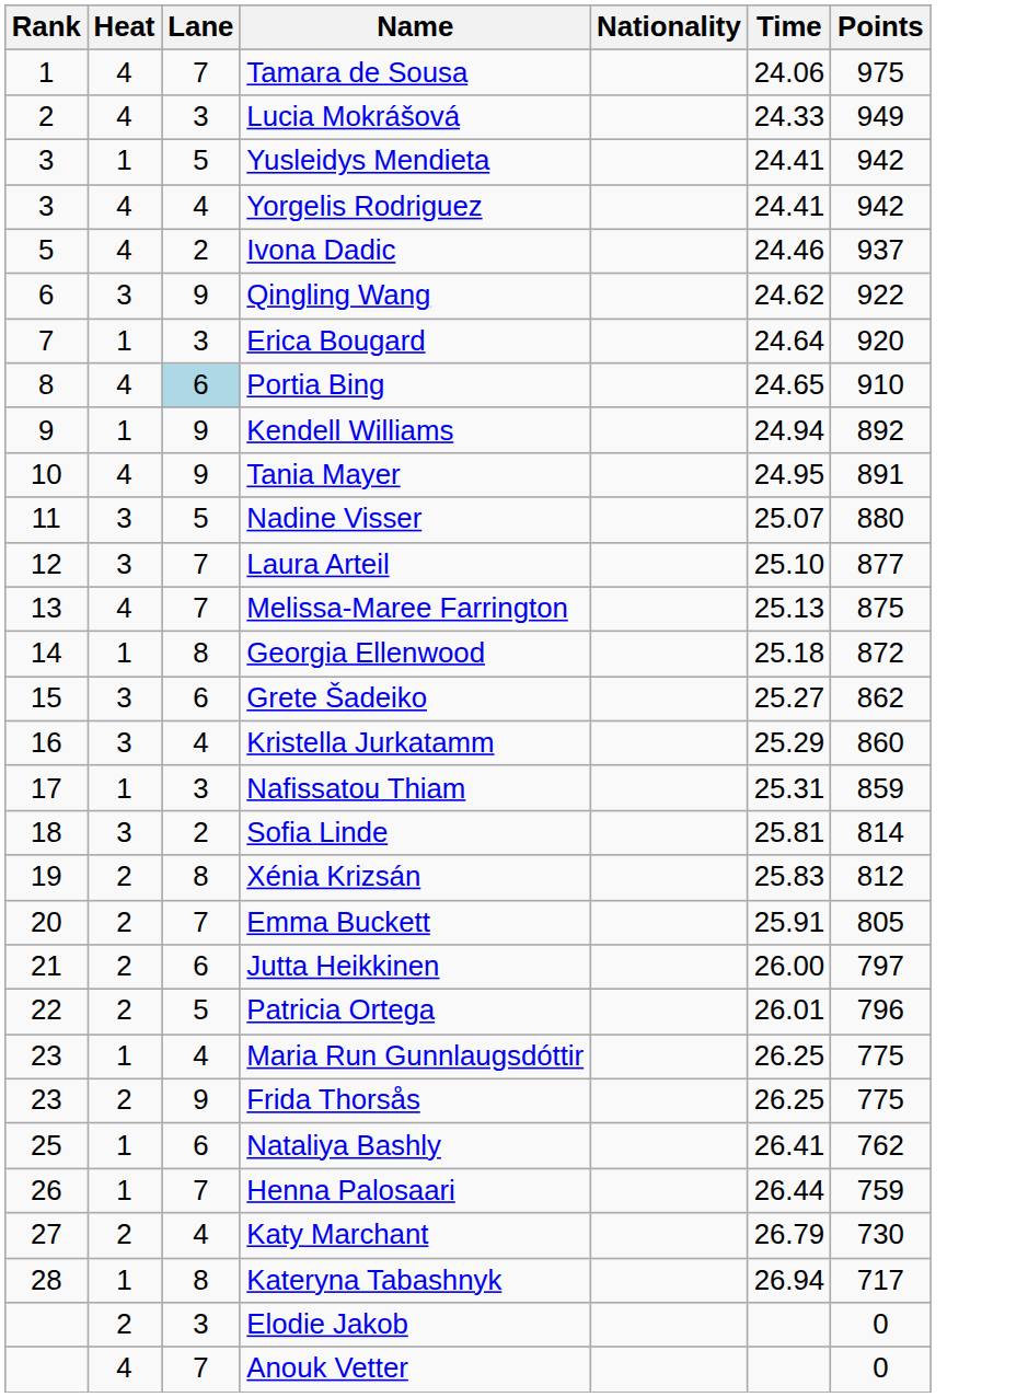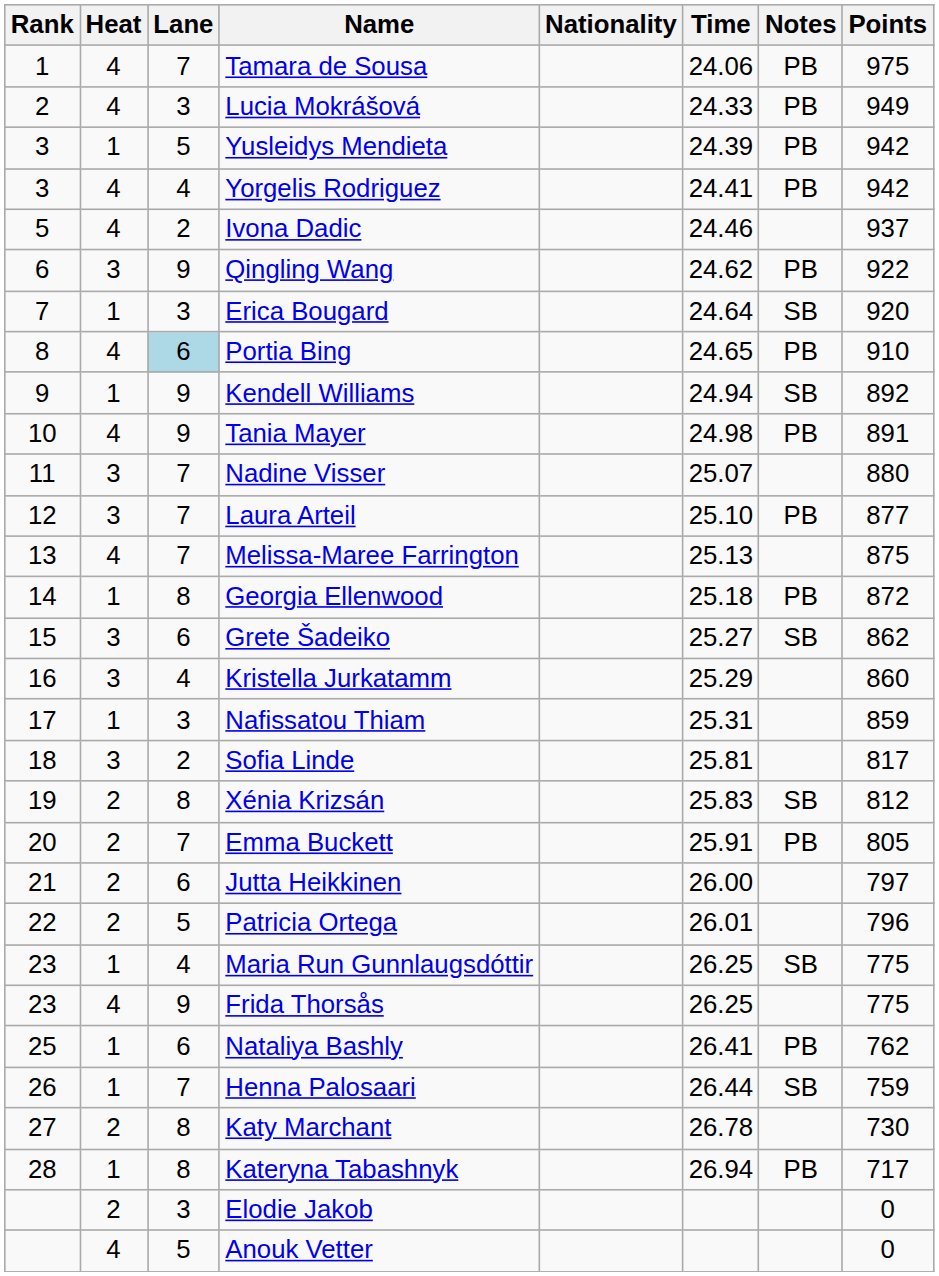 <table class="wikitable sortable" style="text-align:center">
 <tr>
 <th>Rank</th>
 <th>Heat</th>
 <th>Lane</th>
 <th>Name</th>
 <th>Nationality</th>
 <th>Time</th>
+<th>Notes</th>
 <th>Points</th>
 </tr>
 <tr>
 <td>1</td>
 <td>4</td>
 <td>7</td>
 <td align=left><a href='#'>Tamara de Sousa</a></td>
 <td align=left></td>
 <td>24.06</td>
+<td>PB</td>
 <td>975</td>
 </tr>
 <tr>
 <td>2</td>
 <td>4</td>
 <td>3</td>
 <td align=left><a href='#'>Lucia Mokrášová</a></td>
 <td align=left></td>
 <td>24.33</td>
+<td>PB</td>
 <td>949</td>
 </tr>
 <tr>
 <td>3</td>
 <td>1</td>
 <td>5</td>
 <td align=left><a href='#'>Yusleidys Mendieta</a></td>
 <td align=left></td>
-<td>24.41</td>
+<td>24.39</td>
+<td>PB</td>
 <td>942</td>
 </tr>
 <tr>
 <td>3</td>
 <td>4</td>
 <td>4</td>
 <td align=left><a href='#'>Yorgelis Rodriguez</a></td>
 <td align=left></td>
 <td>24.41</td>
+<td>PB</td>
 <td>942</td>
 </tr>
 <tr>
 <td>5</td>
 <td>4</td>
 <td>2</td>
 <td align=left><a href='#'>Ivona Dadic</a></td>
 <td align=left></td>
 <td>24.46</td>
+<td></td>
 <td>937</td>
 </tr>
 <tr>
 <td>6</td>
 <td>3</td>
 <td>9</td>
 <td align=left><a href='#'>Qingling Wang</a></td>
 <td align=left></td>
 <td>24.62</td>
+<td>PB</td>
 <td>922</td>
 </tr>
 <tr>
 <td>7</td>
 <td>1</td>
 <td>3</td>
 <td align=left><a href='#'>Erica Bougard</a></td>
 <td align=left></td>
 <td>24.64</td>
+<td>SB</td>
 <td>920</td>
 </tr>
 <tr>
 <td>8</td>
 <td>4</td>
 <td style="background: lightblue;">6</td>
 <td align=left><a href='#'>Portia Bing</a></td>
 <td align=left></td>
 <td>24.65</td>
+<td>PB</td>
 <td>910</td>
 </tr>
 <tr>
 <td>9</td>
 <td>1</td>
 <td>9</td>
 <td align=left><a href='#'>Kendell Williams</a></td>
 <td align=left></td>
 <td>24.94</td>
+<td>SB</td>
 <td>892</td>
 </tr>
 <tr>
 <td>10</td>
 <td>4</td>
 <td>9</td>
 <td align=left><a href='#'>Tania Mayer</a></td>
 <td align=left></td>
-<td>24.95</td>
+<td>24.98</td>
+<td>PB</td>
 <td>891</td>
 </tr>
 <tr>
 <td>11</td>
 <td>3</td>
-<td>5</td>
+<td>7</td>
 <td align=left><a href='#'>Nadine Visser</a></td>
 <td align=left></td>
 <td>25.07</td>
+<td></td>
 <td>880</td>
 </tr>
 <tr>
 <td>12</td>
 <td>3</td>
 <td>7</td>
 <td align=left><a href='#'>Laura Arteil</a></td>
 <td align=left></td>
 <td>25.10</td>
+<td>PB</td>
 <td>877</td>
 </tr>
 <tr>
 <td>13</td>
 <td>4</td>
 <td>7</td>
 <td align=left><a href='#'>Melissa-Maree Farrington</a></td>
 <td align=left></td>
 <td>25.13</td>
+<td></td>
 <td>875</td>
 </tr>
 <tr>
 <td>14</td>
 <td>1</td>
 <td>8</td>
 <td align=left><a href='#'>Georgia Ellenwood</a></td>
 <td align=left></td>
 <td>25.18</td>
+<td>PB</td>
 <td>872</td>
 </tr>
 <tr>
 <td>15</td>
 <td>3</td>
 <td>6</td>
 <td align=left><a href='#'>Grete Šadeiko</a></td>
 <td align=left></td>
 <td>25.27</td>
+<td>SB</td>
 <td>862</td>
 </tr>
 <tr>
 <td>16</td>
 <td>3</td>
 <td>4</td>
 <td align=left><a href='#'>Kristella Jurkatamm</a></td>
 <td align=left></td>
 <td>25.29</td>
+<td></td>
 <td>860</td>
 </tr>
 <tr>
 <td>17</td>
 <td>1</td>
 <td>3</td>
 <td align=left><a href='#'>Nafissatou Thiam</a></td>
 <td align=left></td>
 <td>25.31</td>
+<td></td>
 <td>859</td>
 </tr>
 <tr>
 <td>18</td>
 <td>3</td>
 <td>2</td>
 <td align=left><a href='#'>Sofia Linde</a></td>
 <td align=left></td>
 <td>25.81</td>
-<td>814</td>
+<td></td>
+<td>817</td>
 </tr>
 <tr>
 <td>19</td>
 <td>2</td>
 <td>8</td>
 <td align=left><a href='#'>Xénia Krizsán</a></td>
 <td align=left></td>
 <td>25.83</td>
+<td>SB</td>
 <td>812</td>
 </tr>
 <tr>
 <td>20</td>
 <td>2</td>
 <td>7</td>
 <td align=left><a href='#'>Emma Buckett</a></td>
 <td align=left></td>
 <td>25.91</td>
+<td>PB</td>
 <td>805</td>
 </tr>
 <tr>
 <td>21</td>
 <td>2</td>
 <td>6</td>
 <td align=left><a href='#'>Jutta Heikkinen</a></td>
 <td align=left></td>
 <td>26.00</td>
+<td></td>
 <td>797</td>
 </tr>
 <tr>
 <td>22</td>
 <td>2</td>
 <td>5</td>
 <td align=left><a href='#'>Patricia Ortega</a></td>
 <td align=left></td>
 <td>26.01</td>
+<td></td>
 <td>796</td>
 </tr>
 <tr>
 <td>23</td>
 <td>1</td>
 <td>4</td>
 <td align=left><a href='#'>Maria Run Gunnlaugsdóttir</a></td>
 <td align=left></td>
 <td>26.25</td>
+<td>SB</td>
 <td>775</td>
 </tr>
 <tr>
 <td>23</td>
-<td>2</td>
+<td>4</td>
 <td>9</td>
 <td align=left><a href='#'>Frida Thorsås</a></td>
 <td align=left></td>
 <td>26.25</td>
+<td></td>
 <td>775</td>
 </tr>
 <tr>
 <td>25</td>
 <td>1</td>
 <td>6</td>
 <td align=left><a href='#'>Nataliya Bashly</a></td>
 <td align=left></td>
 <td>26.41</td>
+<td>PB</td>
 <td>762</td>
 </tr>
 <tr>
 <td>26</td>
 <td>1</td>
 <td>7</td>
 <td align=left><a href='#'>Henna Palosaari</a></td>
 <td align=left></td>
 <td>26.44</td>
+<td>SB</td>
 <td>759</td>
 </tr>
 <tr>
 <td>27</td>
 <td>2</td>
-<td>4</td>
+<td>8</td>
 <td align=left><a href='#'>Katy Marchant</a></td>
 <td align=left></td>
-<td>26.79</td>
+<td>26.78</td>
+<td></td>
 <td>730</td>
 </tr>
 <tr>
 <td>28</td>
 <td>1</td>
 <td>8</td>
 <td align=left><a href='#'>Kateryna Tabashnyk</a></td>
 <td align=left></td>
 <td>26.94</td>
+<td>PB</td>
 <td>717</td>
 </tr>
 <tr>
 <td></td>
 <td>2</td>
 <td>3</td>
 <td align=left><a href='#'>Elodie Jakob</a></td>
 <td align=left></td>
 <td></td>
+<td></td>
 <td>0</td>
 </tr>
 <tr>
 <td></td>
 <td>4</td>
-<td>7</td>
+<td>5</td>
 <td align=left><a href='#'>Anouk Vetter</a></td>
 <td align=left></td>
+<td></td>
 <td></td>
 <td>0</td>
 </tr>
 </table>
